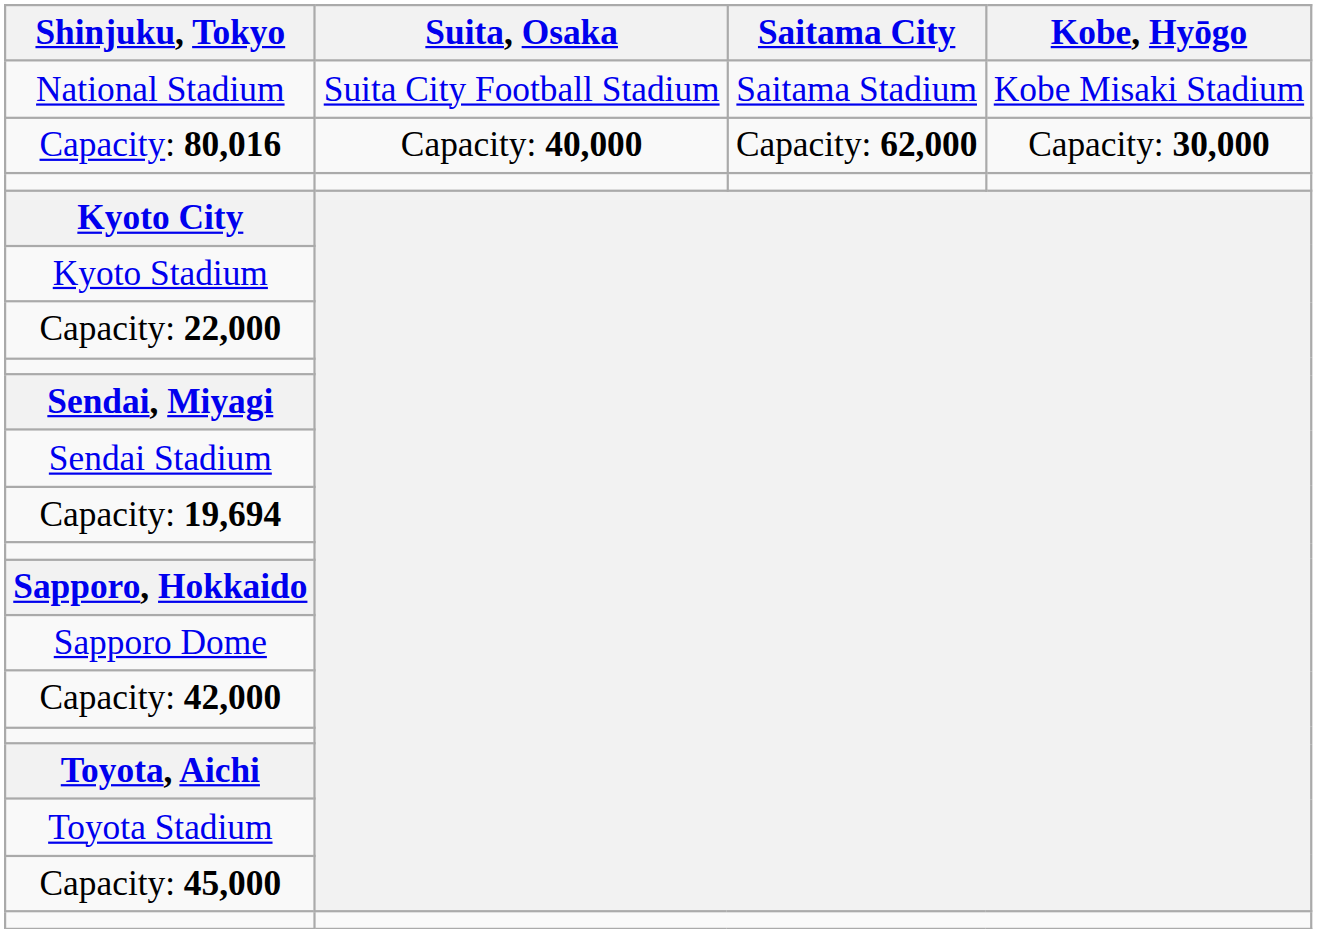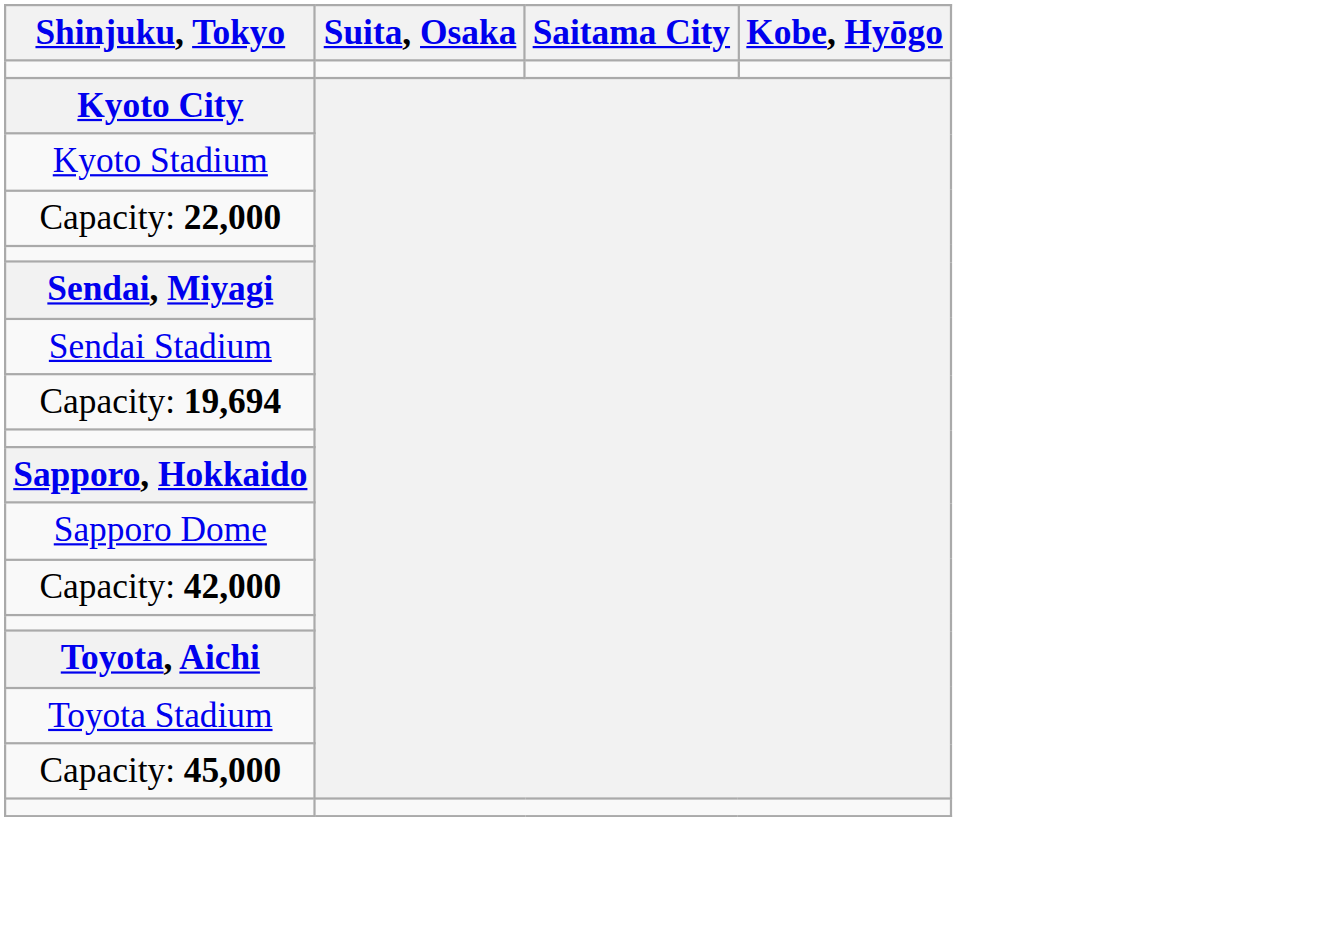 <table class="wikitable" style="text-align:center">
 <tr>
 <th><a href='#'>Shinjuku</a>, <a href='#'>Tokyo</a></th>
 <th><a href='#'>Suita</a>, <a href='#'>Osaka</a></th>
 <th><a href='#'>Saitama City</a></th>
 <th><a href='#'>Kobe</a>, <a href='#'>Hyōgo</a></th>
-</tr>
-<tr>
-<td><a href='#'>National Stadium</a></td>
-<td><a href='#'>Suita City Football Stadium</a></td>
-<td><a href='#'>Saitama Stadium</a></td>
-<td><a href='#'>Kobe Misaki Stadium</a></td>
-</tr>
-<tr>
-<td><a href='#'>Capacity</a>: <strong>80,016</strong><br></td>
-<td>Capacity: <strong>40,000</strong><br></td>
-<td>Capacity: <strong>62,000</strong><br></td>
-<td>Capacity: <strong>30,000</strong><br></td>
 </tr>
 <tr>
 <td></td>
 <td></td>
 <td></td>
 <td></td>
 </tr>
 <tr>
 <th><a href='#'>Kyoto City</a></th>
 <th rowspan=15 colspan=3></th>
 </tr>
 <tr>
 <td><a href='#'>Kyoto Stadium</a></td>
 </tr>
 <tr>
 <td>Capacity: <strong>22,000</strong><br></td>
 </tr>
 <tr>
 <td></td>
 </tr>
 <tr>
 <th><a href='#'>Sendai</a>, <a href='#'>Miyagi</a></th>
 </tr>
 <tr>
 <td><a href='#'>Sendai Stadium</a></td>
 </tr>
 <tr>
 <td>Capacity: <strong>19,694</strong><br></td>
 </tr>
 <tr>
 <td></td>
 </tr>
 <tr>
 <th><a href='#'>Sapporo</a>, <a href='#'>Hokkaido</a></th>
 </tr>
 <tr>
 <td><a href='#'>Sapporo Dome</a></td>
 </tr>
 <tr>
 <td>Capacity: <strong>42,000</strong><br></td>
 </tr>
 <tr>
 <td></td>
 </tr>
 <tr>
 <th><a href='#'>Toyota</a>, <a href='#'>Aichi</a></th>
 </tr>
 <tr>
 <td><a href='#'>Toyota Stadium</a></td>
 </tr>
 <tr>
 <td>Capacity: <strong>45,000</strong><br></td>
 </tr>
 <tr>
 <td></td>
 </tr>
 </table>
